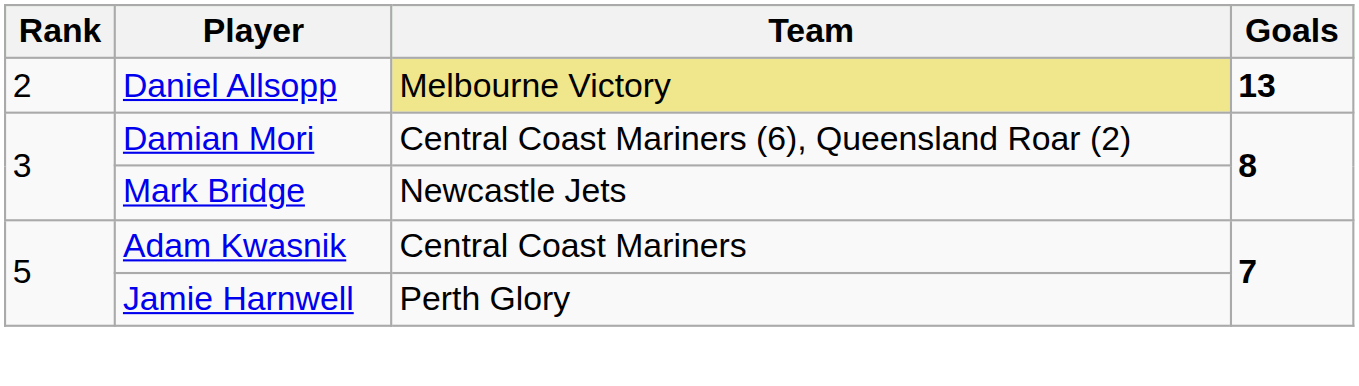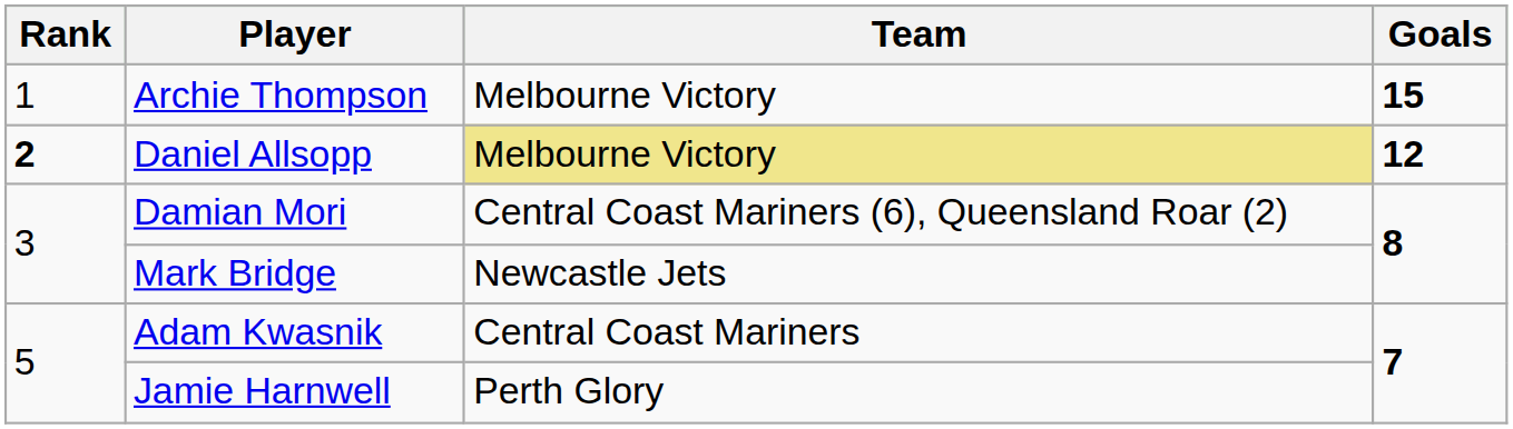 <table class="wikitable sortable" style="width:640px;">
 <tr style="background:#c0ffc0;">
 <th>Rank</th>
 <th>Player</th>
 <th>Team</th>
 <th>Goals</th>
 </tr>
 <tr>
-<td>2</td>
+<td>1</td>
+<td style="text-align:left;"> <a href='#'>Archie Thompson</a></td>
+<td>Melbourne Victory</td>
+<td><strong>15</strong></td>
+</tr>
+<tr>
+<td><strong>2</strong></td>
 <td style="text-align:left;"> <a href='#'>Daniel Allsopp</a></td>
 <td style="background: khaki;">Melbourne Victory</td>
-<td><strong>13</strong></td>
+<td><strong>12</strong></td>
 </tr>
 <tr>
 <td rowspan="2">3</td>
 <td style="text-align:left;"> <a href='#'>Damian Mori</a></td>
 <td>Central Coast Mariners (6), Queensland Roar (2)</td>
 <td rowspan="2"><strong>8</strong></td>
 </tr>
 <tr>
 <td style="text-align:left;"> <a href='#'>Mark Bridge</a></td>
 <td>Newcastle Jets</td>
 </tr>
 <tr>
 <td rowspan="2">5</td>
 <td style="text-align:left;"> <a href='#'>Adam Kwasnik</a></td>
 <td>Central Coast Mariners</td>
 <td rowspan="2"><strong>7</strong></td>
 </tr>
 <tr>
 <td style="text-align:left;"> <a href='#'>Jamie Harnwell</a></td>
 <td>Perth Glory</td>
 </tr>
 </table>
